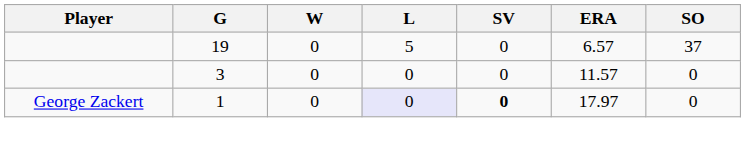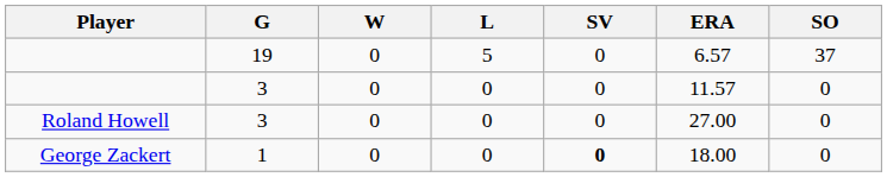 <table class="wikitable sortable">
 <tr>
 <th bgcolor="#DDDDFF" width="16%">Player</th>
 <th bgcolor="#DDDDFF" width="9%">G</th>
 <th bgcolor="#DDDDFF" width="9%">W</th>
 <th bgcolor="#DDDDFF" width="9%">L</th>
 <th bgcolor="#DDDDFF" width="9%">SV</th>
 <th bgcolor="#DDDDFF" width="9%">ERA</th>
 <th bgcolor="#DDDDFF" width="9%">SO</th>
 </tr>
 <tr align="center">
 <td></td>
 <td>19</td>
 <td>0</td>
 <td>5</td>
 <td>0</td>
 <td>6.57</td>
 <td>37</td>
 </tr>
 <tr align="center">
 <td></td>
 <td>3</td>
 <td>0</td>
 <td>0</td>
 <td>0</td>
 <td>11.57</td>
 <td>0</td>
 </tr>
+<tr align="center">
+<td><a href='#'>Roland Howell</a></td>
+<td>3</td>
+<td>0</td>
+<td>0</td>
+<td>0</td>
+<td>27.00</td>
+<td>0</td>
+</tr>
 <tr align=center>
 <td><a href='#'>George Zackert</a></td>
 <td>1</td>
 <td>0</td>
-<td style="background: lavender;">0</td>
+<td>0</td>
 <td><strong>0</strong></td>
-<td>17.97</td>
+<td>18.00</td>
 <td>0</td>
 </tr>
 </table>
